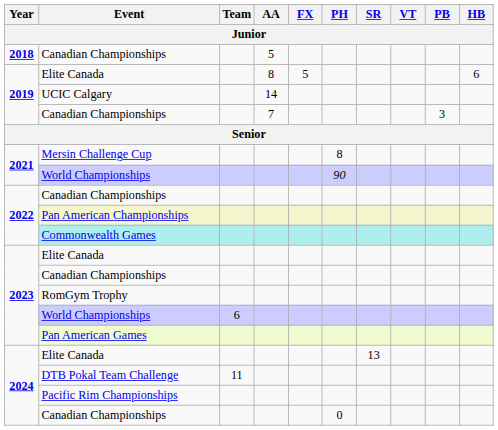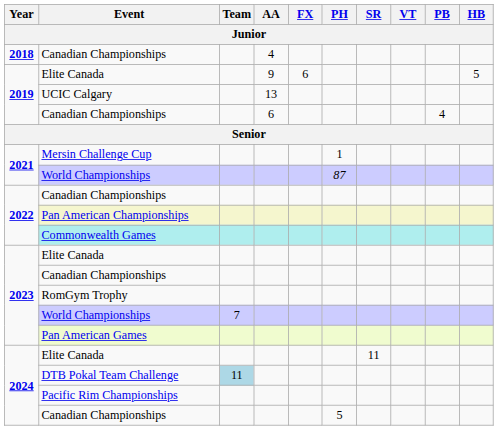 <table class="wikitable sortable" style="text-align:center; font-size:95%;">
 <tr>
 <th width=7% class=unsortable>Year</th>
 <th width=37% class=unsortable>Event</th>
 <th width=7% class=unsortable>Team</th>
 <th width=7% class=unsortable>AA</th>
 <th width=7% class=unsortable><a href='#'>FX</a></th>
 <th width=7% class=unsortable><a href='#'>PH</a></th>
 <th width=7% class=unsortable><a href='#'>SR</a></th>
 <th width=7% class=unsortable><a href='#'>VT</a></th>
 <th width=7% class=unsortable><a href='#'>PB</a></th>
 <th width=7% class=unsortable><a href='#'>HB</a></th>
 </tr>
 <tr>
 <th colspan="10">Junior</th>
 </tr>
 <tr>
 <td rowspan="1"><strong><a href='#'>2018</a></strong></td>
 <td align=left>Canadian Championships</td>
 <td></td>
-<td>5</td>
+<td>4</td>
 <td></td>
 <td></td>
 <td></td>
 <td></td>
 <td></td>
 <td></td>
 </tr>
 <tr>
 <td rowspan="3"><strong><a href='#'>2019</a></strong></td>
 <td align=left>Elite Canada</td>
 <td></td>
-<td>8</td>
-<td>5</td>
+<td>9</td>
+<td>6</td>
 <td></td>
 <td></td>
 <td></td>
 <td></td>
-<td>6</td>
+<td>5</td>
 </tr>
 <tr>
 <td align=left>UCIC Calgary</td>
 <td></td>
-<td>14</td>
+<td>13</td>
 <td></td>
 <td></td>
 <td></td>
 <td></td>
 <td></td>
 <td></td>
 </tr>
 <tr>
 <td align=left>Canadian Championships</td>
 <td></td>
-<td>7</td>
+<td>6</td>
 <td></td>
 <td></td>
 <td></td>
 <td></td>
-<td>3</td>
+<td>4</td>
 <td></td>
 </tr>
 <tr>
 <th colspan="10">Senior</th>
 </tr>
 <tr>
 <td rowspan="2"><strong><a href='#'>2021</a></strong></td>
 <td align=left><a href='#'>Mersin Challenge Cup</a></td>
 <td></td>
 <td></td>
 <td></td>
-<td>8</td>
+<td>1</td>
 <td></td>
 <td></td>
 <td></td>
 <td></td>
 </tr>
 <tr bgcolor=#CCCCFF>
 <td align=left><a href='#'>World Championships</a></td>
 <td></td>
 <td></td>
 <td></td>
-<td><em>90</em></td>
+<td><em>87</em></td>
 <td></td>
 <td></td>
 <td></td>
 <td></td>
 </tr>
 <tr>
 <td rowspan="3"><strong><a href='#'>2022</a></strong></td>
 <td align=left>Canadian Championships</td>
 <td></td>
 <td></td>
 <td></td>
 <td></td>
 <td></td>
 <td></td>
 <td></td>
 <td></td>
 </tr>
 <tr bgcolor=#F5F6CE>
 <td align=left><a href='#'>Pan American Championships</a></td>
 <td></td>
 <td></td>
 <td></td>
 <td></td>
 <td></td>
 <td></td>
 <td></td>
 <td></td>
 </tr>
 <tr bgcolor="#afeeee">
 <td align=left><a href='#'>Commonwealth Games</a></td>
 <td></td>
 <td></td>
 <td></td>
 <td></td>
 <td></td>
 <td></td>
 <td></td>
 <td></td>
 </tr>
 <tr>
 <td rowspan="5"><strong><a href='#'>2023</a></strong></td>
 <td align=left>Elite Canada</td>
 <td></td>
 <td></td>
 <td></td>
 <td></td>
 <td></td>
 <td></td>
 <td></td>
 <td></td>
 </tr>
 <tr>
 <td align=left>Canadian Championships</td>
 <td></td>
 <td></td>
 <td></td>
 <td></td>
 <td></td>
 <td></td>
 <td></td>
 <td></td>
 </tr>
 <tr>
 <td align=left>RomGym Trophy</td>
 <td></td>
 <td></td>
 <td></td>
 <td></td>
 <td></td>
 <td></td>
 <td></td>
 <td></td>
 </tr>
 <tr bgcolor=#CCCCFF>
 <td align=left><a href='#'>World Championships</a></td>
-<td>6</td>
+<td>7</td>
 <td></td>
 <td></td>
 <td></td>
 <td></td>
 <td></td>
 <td></td>
 <td></td>
 </tr>
 <tr bgcolor=#f0fccf>
 <td align=left><a href='#'>Pan American Games</a></td>
 <td></td>
 <td></td>
 <td></td>
 <td></td>
 <td></td>
 <td></td>
 <td></td>
 <td></td>
 </tr>
 <tr>
 <td rowspan="4"><strong><a href='#'>2024</a></strong></td>
 <td align=left>Elite Canada</td>
 <td></td>
 <td></td>
 <td></td>
 <td></td>
-<td>13</td>
+<td>11</td>
 <td></td>
 <td></td>
 <td></td>
 </tr>
 <tr>
 <td align=left><a href='#'>DTB Pokal Team Challenge</a></td>
-<td>11</td>
+<td style="background: lightblue;">11</td>
 <td></td>
 <td></td>
 <td></td>
 <td></td>
 <td></td>
 <td></td>
 <td></td>
 </tr>
 <tr>
 <td align=left><a href='#'>Pacific Rim Championships</a></td>
 <td></td>
 <td></td>
 <td></td>
 <td></td>
 <td></td>
 <td></td>
 <td></td>
 <td></td>
 </tr>
 <tr>
 <td align=left>Canadian Championships</td>
 <td></td>
 <td></td>
 <td></td>
-<td>0</td>
+<td>5</td>
 <td></td>
 <td></td>
 <td></td>
 <td></td>
 </tr>
 </table>
